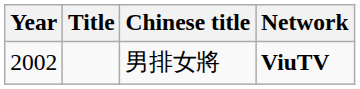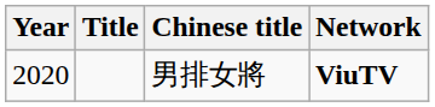 <table class="wikitable plainrowheaders">
 <tr>
 <th scope="col">Year</th>
 <th scope="col">Title</th>
 <th>Chinese title</th>
 <th scope="col">Network</th>
 </tr>
 <tr>
-<td>2002</td>
+<td>2020</td>
 <td></td>
 <td>男排女將</td>
 <td><strong>ViuTV</strong></td>
 </tr>
 </table>
